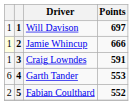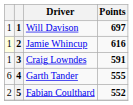 <table class="wikitable" style="font-size: 87%;">
 <tr>
 <th></th>
 <th></th>
 <th>Driver</th>
 <th>Points</th>
 </tr>
 <tr>
 <td> 1</td>
 <th>1</th>
 <td> <a href='#'>Will Davison</a></td>
 <td align="right"><strong>697</strong></td>
 </tr>
 <tr>
 <td style="background: lightyellow;"> 1</td>
 <th>2</th>
 <td> <a href='#'>Jamie Whincup</a></td>
-<td align="right"><strong>666</strong></td>
+<td align="right"><strong>616</strong></td>
 </tr>
 <tr>
 <td> 1</td>
 <th>3</th>
 <td> <a href='#'>Craig Lowndes</a></td>
 <td align="right"><strong>591</strong></td>
 </tr>
 <tr>
 <td> 6</td>
 <th>4</th>
 <td> <a href='#'>Garth Tander</a></td>
-<td align="right"><strong>553</strong></td>
+<td align="right"><strong>555</strong></td>
 </tr>
 <tr>
 <td> 2</td>
 <th>5</th>
 <td> <a href='#'>Fabian Coulthard</a></td>
 <td align="right"><strong>552</strong></td>
 </tr>
 <tr>
 </tr>
 </table>
